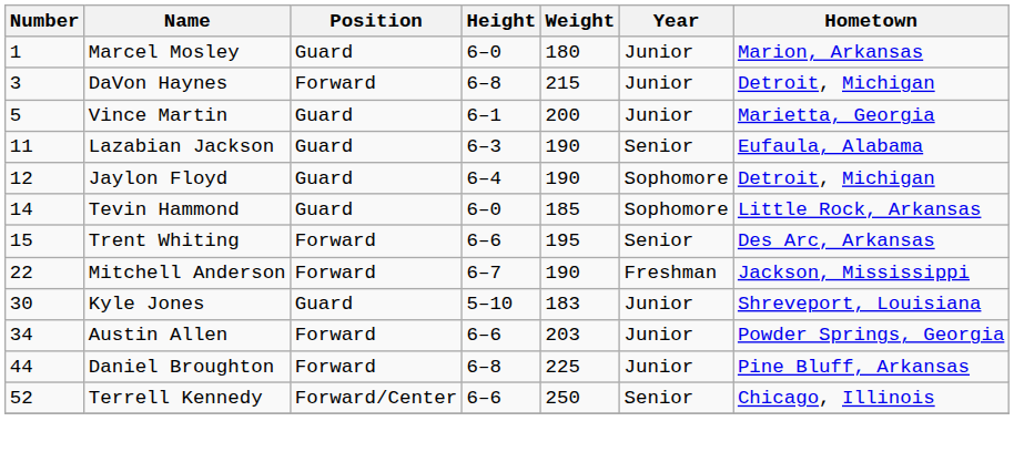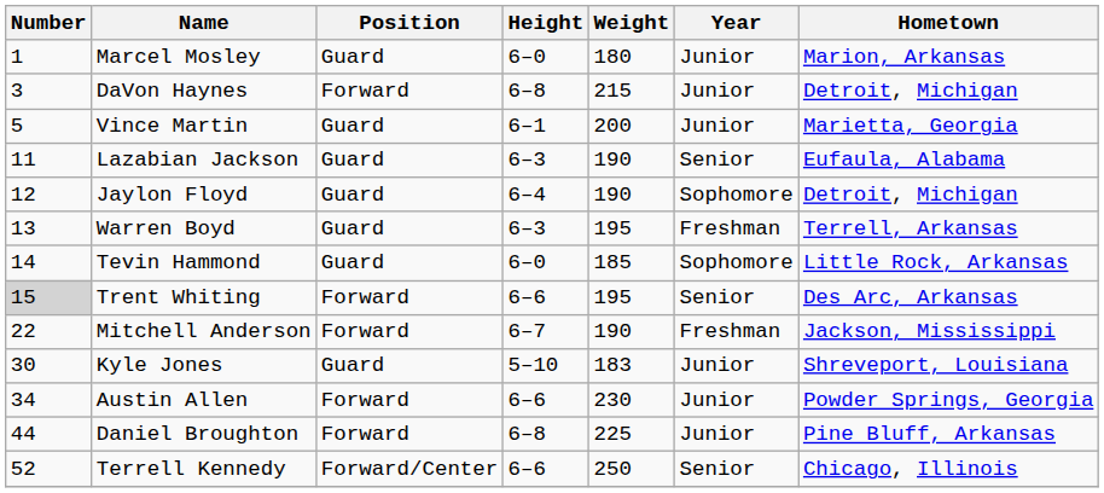 <table class="wikitable">
 <tr>
 <th>Number</th>
 <th>Name</th>
 <th>Position</th>
 <th>Height</th>
 <th>Weight</th>
 <th>Year</th>
 <th>Hometown</th>
 </tr>
 <tr>
 <td>1</td>
 <td>Marcel Mosley</td>
 <td>Guard</td>
 <td>6–0</td>
 <td>180</td>
 <td>Junior</td>
 <td><a href='#'>Marion, Arkansas</a></td>
 </tr>
 <tr>
 <td>3</td>
 <td>DaVon Haynes</td>
 <td>Forward</td>
 <td>6–8</td>
 <td>215</td>
 <td>Junior</td>
 <td><a href='#'>Detroit</a>, <a href='#'>Michigan</a></td>
 </tr>
 <tr>
 <td>5</td>
 <td>Vince Martin</td>
 <td>Guard</td>
 <td>6–1</td>
 <td>200</td>
 <td>Junior</td>
 <td><a href='#'>Marietta, Georgia</a></td>
 </tr>
 <tr>
 <td>11</td>
 <td>Lazabian Jackson</td>
 <td>Guard</td>
 <td>6–3</td>
 <td>190</td>
 <td>Senior</td>
 <td><a href='#'>Eufaula, Alabama</a></td>
 </tr>
 <tr>
 <td>12</td>
 <td>Jaylon Floyd</td>
 <td>Guard</td>
 <td>6–4</td>
 <td>190</td>
 <td>Sophomore</td>
 <td><a href='#'>Detroit</a>, <a href='#'>Michigan</a></td>
 </tr>
 <tr>
+<td>13</td>
+<td>Warren Boyd</td>
+<td>Guard</td>
+<td>6–3</td>
+<td>195</td>
+<td>Freshman</td>
+<td><a href='#'>Terrell, Arkansas</a></td>
+</tr>
+<tr>
 <td>14</td>
 <td>Tevin Hammond</td>
 <td>Guard</td>
 <td>6–0</td>
 <td>185</td>
 <td>Sophomore</td>
 <td><a href='#'>Little Rock, Arkansas</a></td>
 </tr>
 <tr>
-<td>15</td>
+<td style="background: lightgrey;">15</td>
 <td>Trent Whiting</td>
 <td>Forward</td>
 <td>6–6</td>
 <td>195</td>
 <td>Senior</td>
 <td><a href='#'>Des Arc, Arkansas</a></td>
 </tr>
 <tr>
 <td>22</td>
 <td>Mitchell Anderson</td>
 <td>Forward</td>
 <td>6–7</td>
 <td>190</td>
 <td>Freshman</td>
 <td><a href='#'>Jackson, Mississippi</a></td>
 </tr>
 <tr>
 <td>30</td>
 <td>Kyle Jones</td>
 <td>Guard</td>
 <td>5–10</td>
 <td>183</td>
 <td>Junior</td>
 <td><a href='#'>Shreveport, Louisiana</a></td>
 </tr>
 <tr>
 <td>34</td>
 <td>Austin Allen</td>
 <td>Forward</td>
 <td>6–6</td>
-<td>203</td>
+<td>230</td>
 <td>Junior</td>
 <td><a href='#'>Powder Springs, Georgia</a></td>
 </tr>
 <tr>
 <td>44</td>
 <td>Daniel Broughton</td>
 <td>Forward</td>
 <td>6–8</td>
 <td>225</td>
 <td>Junior</td>
 <td><a href='#'>Pine Bluff, Arkansas</a></td>
 </tr>
 <tr>
 <td>52</td>
 <td>Terrell Kennedy</td>
 <td>Forward/Center</td>
 <td>6–6</td>
 <td>250</td>
 <td>Senior</td>
 <td><a href='#'>Chicago</a>, <a href='#'>Illinois</a></td>
 </tr>
 <tr>
 </tr>
 </table>
